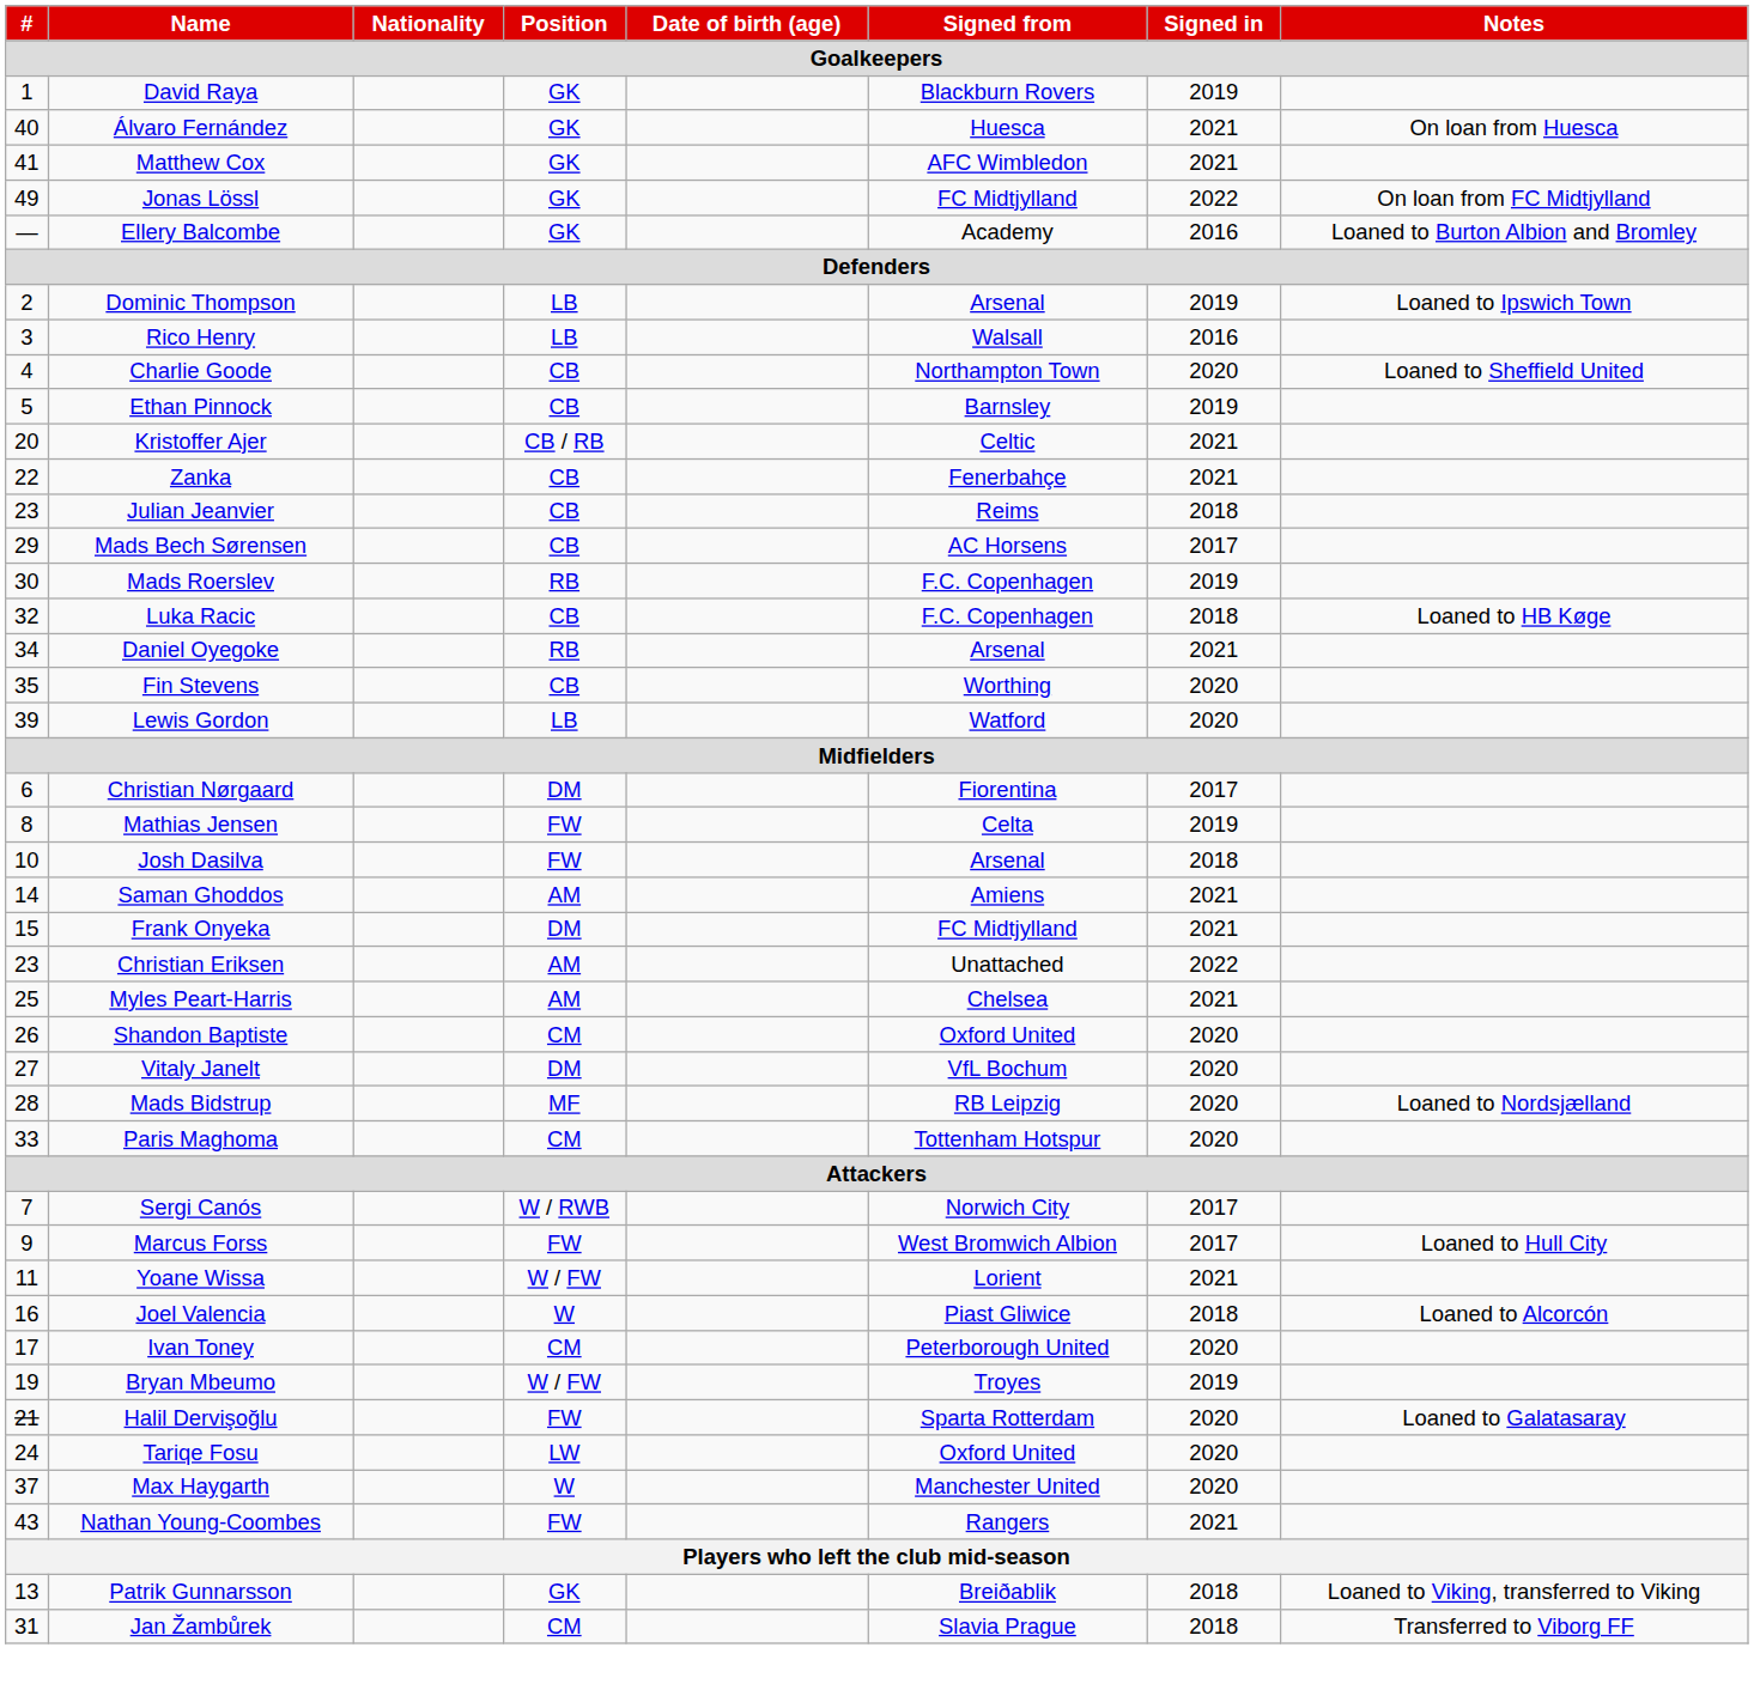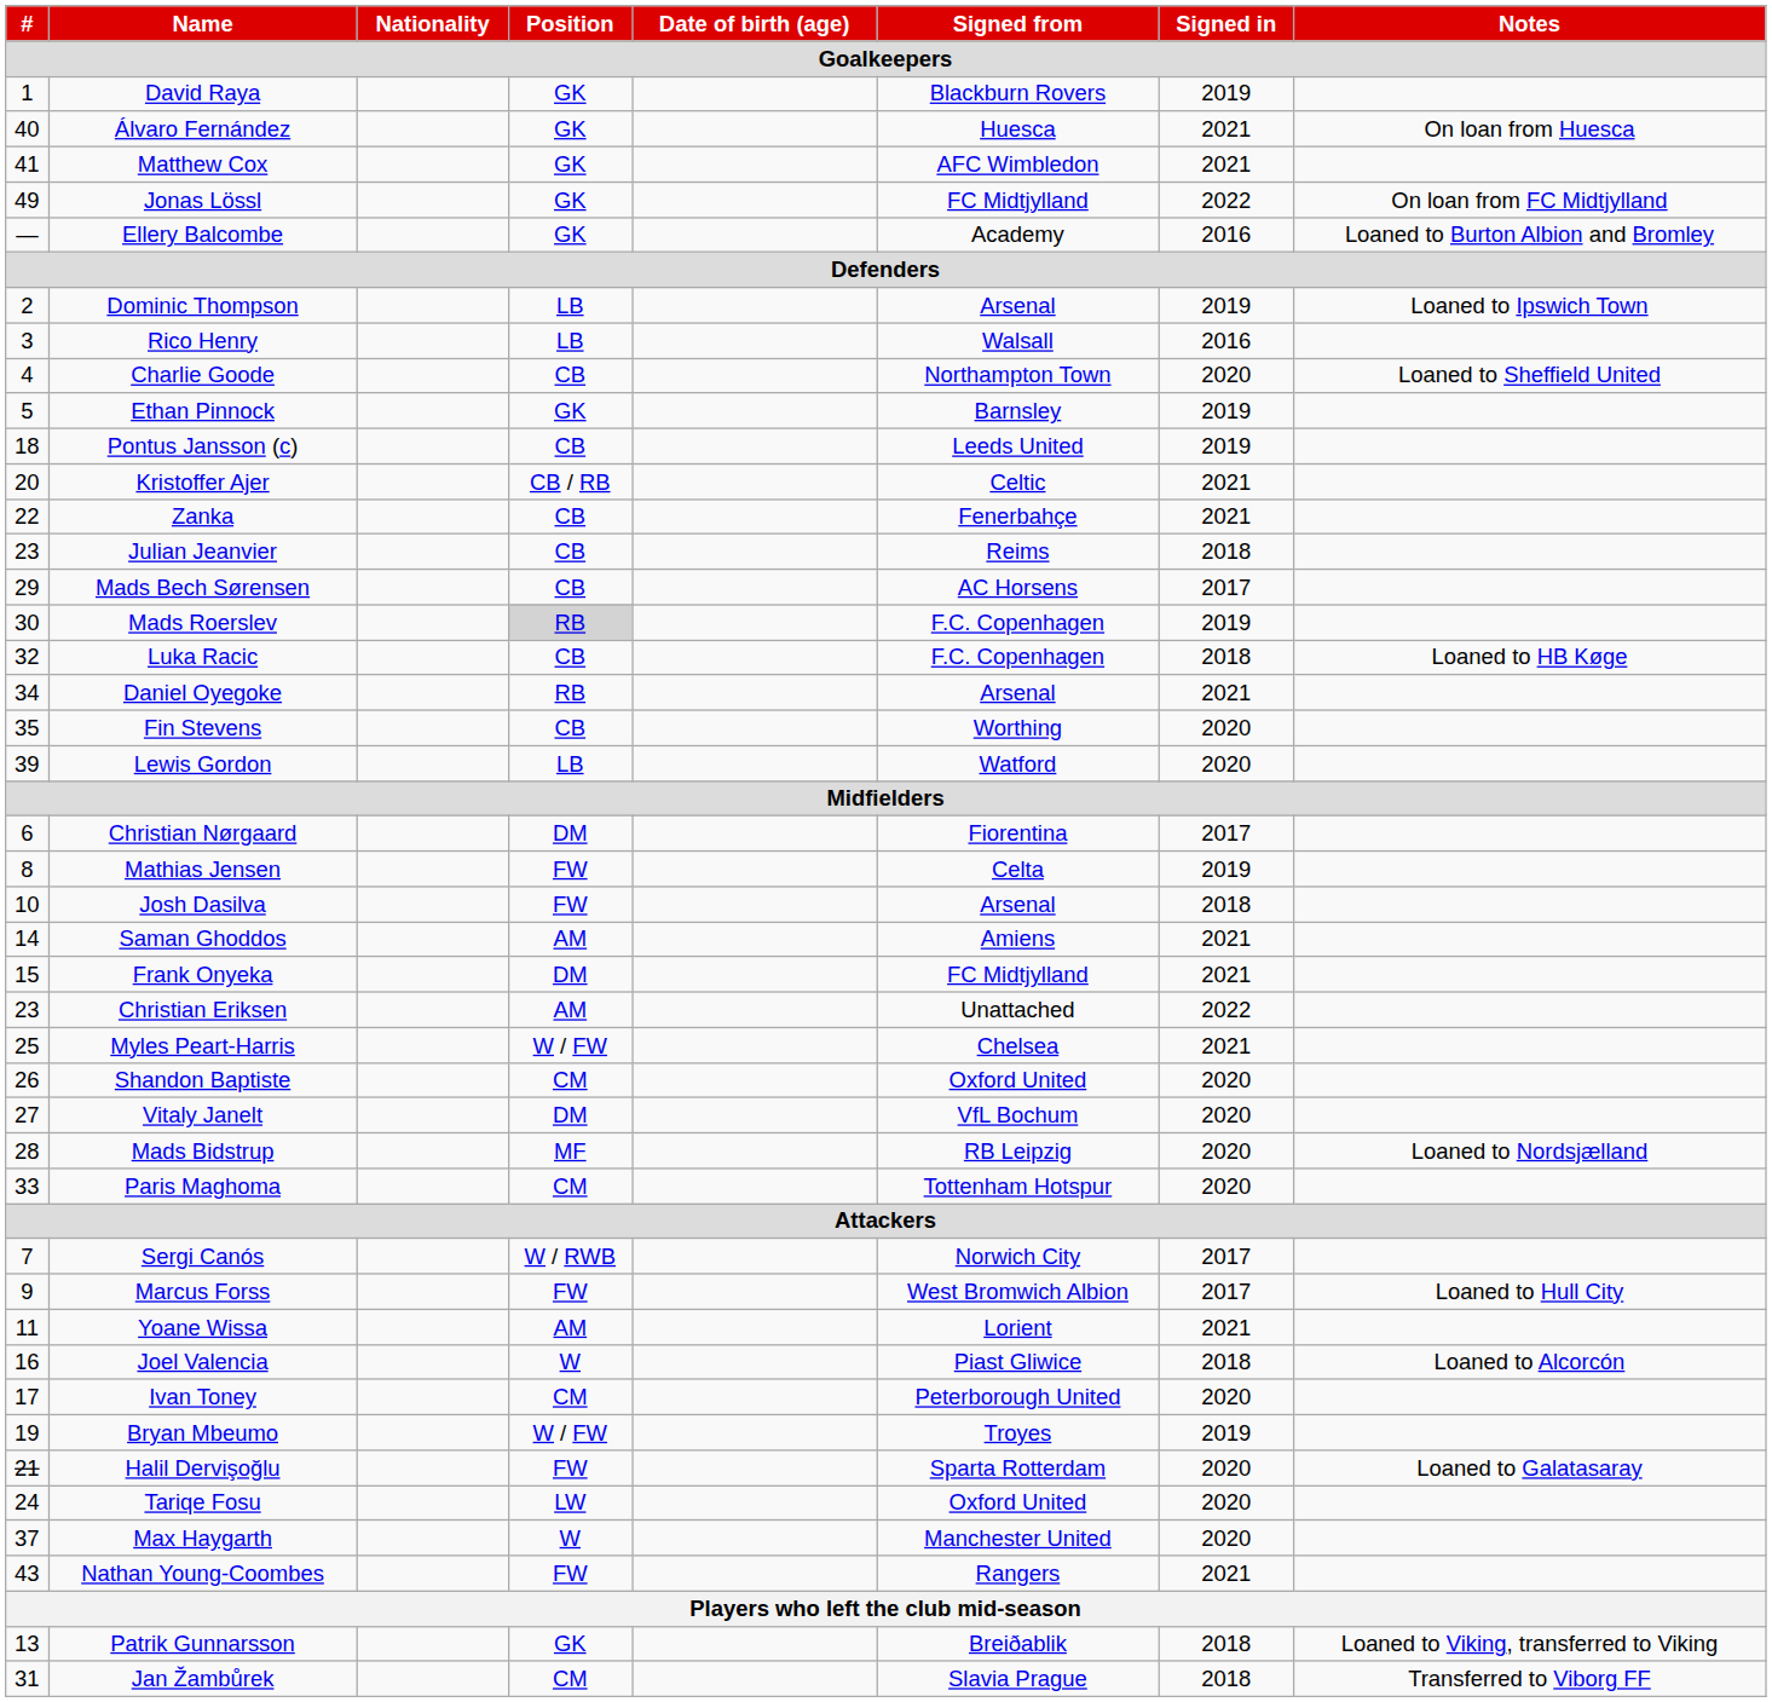 <table class="wikitable" style="text-align:center; font-size:90%; width:90%;">
 <tr>
 <th style="background:#d00; color:white;">#</th>
 <th style="background:#d00; color:white;">Name</th>
 <th style="background:#d00; color:white;">Nationality</th>
 <th style="background:#d00; color:white;">Position</th>
 <th style="background:#d00; color:white;">Date of birth (age)</th>
 <th style="background:#d00; color:white;">Signed from</th>
 <th style="background:#d00; color:white;">Signed in</th>
 <th style="background:#d00; color:white;">Notes</th>
 </tr>
 <tr>
 <th colspan="8" scope="row" style="background:#dcdcdc;">Goalkeepers</th>
 </tr>
 <tr>
 <td>1</td>
 <td><a href='#'>David Raya</a></td>
 <td></td>
 <td><a href='#'>GK</a></td>
 <td></td>
 <td><a href='#'>Blackburn Rovers</a></td>
 <td>2019</td>
 <td></td>
 </tr>
 <tr>
 <td>40</td>
 <td><a href='#'>Álvaro Fernández</a></td>
 <td></td>
 <td><a href='#'>GK</a></td>
 <td></td>
 <td><a href='#'>Huesca</a></td>
 <td>2021</td>
 <td>On loan from <a href='#'>Huesca</a></td>
 </tr>
 <tr>
 <td>41</td>
 <td><a href='#'>Matthew Cox</a></td>
 <td></td>
 <td><a href='#'>GK</a></td>
 <td></td>
 <td><a href='#'>AFC Wimbledon</a></td>
 <td>2021</td>
 <td></td>
 </tr>
 <tr>
 <td>49</td>
 <td><a href='#'>Jonas Lössl</a></td>
 <td></td>
 <td><a href='#'>GK</a></td>
 <td></td>
 <td><a href='#'>FC Midtjylland</a></td>
 <td>2022</td>
 <td>On loan from <a href='#'>FC Midtjylland</a></td>
 </tr>
 <tr>
 <td>—</td>
 <td><a href='#'>Ellery Balcombe</a></td>
 <td></td>
 <td><a href='#'>GK</a></td>
 <td></td>
 <td>Academy</td>
 <td>2016</td>
 <td>Loaned to <a href='#'>Burton Albion</a> and <a href='#'>Bromley</a></td>
 </tr>
 <tr>
 <th colspan="8" scope="row" style="background:#dcdcdc;">Defenders</th>
 </tr>
 <tr>
 <td>2</td>
 <td><a href='#'>Dominic Thompson</a></td>
 <td></td>
 <td><a href='#'>LB</a></td>
 <td></td>
 <td><a href='#'>Arsenal</a></td>
 <td>2019</td>
 <td>Loaned to <a href='#'>Ipswich Town</a></td>
 </tr>
 <tr>
 <td>3</td>
 <td><a href='#'>Rico Henry</a></td>
 <td></td>
 <td><a href='#'>LB</a></td>
 <td></td>
 <td><a href='#'>Walsall</a></td>
 <td>2016</td>
 <td></td>
 </tr>
 <tr>
 <td>4</td>
 <td><a href='#'>Charlie Goode</a></td>
 <td></td>
 <td><a href='#'>CB</a></td>
 <td></td>
 <td><a href='#'>Northampton Town</a></td>
 <td>2020</td>
 <td>Loaned to <a href='#'>Sheffield United</a></td>
 </tr>
 <tr>
 <td>5</td>
 <td><a href='#'>Ethan Pinnock</a></td>
 <td></td>
+<td><a href='#'>GK</a></td>
+<td></td>
+<td><a href='#'>Barnsley</a></td>
+<td>2019</td>
+<td></td>
+</tr>
+<tr>
+<td>18</td>
+<td><a href='#'>Pontus Jansson</a> (<a href='#'>c</a>)</td>
+<td></td>
 <td><a href='#'>CB</a></td>
 <td></td>
-<td><a href='#'>Barnsley</a></td>
+<td><a href='#'>Leeds United</a></td>
 <td>2019</td>
 <td></td>
 </tr>
 <tr>
 <td>20</td>
 <td><a href='#'>Kristoffer Ajer</a></td>
 <td></td>
 <td><a href='#'>CB</a> / <a href='#'>RB</a></td>
 <td></td>
 <td><a href='#'>Celtic</a></td>
 <td>2021</td>
 <td></td>
 </tr>
 <tr>
 <td>22</td>
 <td><a href='#'>Zanka</a></td>
 <td></td>
 <td><a href='#'>CB</a></td>
 <td></td>
 <td><a href='#'>Fenerbahçe</a></td>
 <td>2021</td>
 <td></td>
 </tr>
 <tr>
 <td>23</td>
 <td><a href='#'>Julian Jeanvier</a></td>
 <td></td>
 <td><a href='#'>CB</a></td>
 <td></td>
 <td><a href='#'>Reims</a></td>
 <td>2018</td>
 <td></td>
 </tr>
 <tr>
 <td>29</td>
 <td><a href='#'>Mads Bech Sørensen</a></td>
 <td></td>
 <td><a href='#'>CB</a></td>
 <td></td>
 <td><a href='#'>AC Horsens</a></td>
 <td>2017</td>
 <td></td>
 </tr>
 <tr>
 <td>30</td>
 <td><a href='#'>Mads Roerslev</a></td>
 <td></td>
-<td><a href='#'>RB</a></td>
+<td style="background: lightgrey;"><a href='#'>RB</a></td>
 <td></td>
 <td><a href='#'>F.C. Copenhagen</a></td>
 <td>2019</td>
 <td></td>
 </tr>
 <tr>
 <td>32</td>
 <td><a href='#'>Luka Racic</a></td>
 <td></td>
 <td><a href='#'>CB</a></td>
 <td></td>
 <td><a href='#'>F.C. Copenhagen</a></td>
 <td>2018</td>
 <td>Loaned to <a href='#'>HB Køge</a></td>
 </tr>
 <tr>
 <td>34</td>
 <td><a href='#'>Daniel Oyegoke</a></td>
 <td></td>
 <td><a href='#'>RB</a></td>
 <td></td>
 <td><a href='#'>Arsenal</a></td>
 <td>2021</td>
 <td></td>
 </tr>
 <tr>
 <td>35</td>
 <td><a href='#'>Fin Stevens</a></td>
 <td></td>
 <td><a href='#'>CB</a></td>
 <td></td>
 <td><a href='#'>Worthing</a></td>
 <td>2020</td>
 <td></td>
 </tr>
 <tr>
 <td>39</td>
 <td><a href='#'>Lewis Gordon</a></td>
 <td></td>
 <td><a href='#'>LB</a></td>
 <td></td>
 <td><a href='#'>Watford</a></td>
 <td>2020</td>
 <td></td>
 </tr>
 <tr>
 <th colspan="8" scope="row" style="background:#dcdcdc;">Midfielders</th>
 </tr>
 <tr>
 <td>6</td>
 <td><a href='#'>Christian Nørgaard</a></td>
 <td></td>
 <td><a href='#'>DM</a></td>
 <td></td>
 <td><a href='#'>Fiorentina</a></td>
 <td>2017</td>
 <td></td>
 </tr>
 <tr>
 <td>8</td>
 <td><a href='#'>Mathias Jensen</a></td>
 <td></td>
 <td><a href='#'>FW</a></td>
 <td></td>
 <td><a href='#'>Celta</a></td>
 <td>2019</td>
 <td></td>
 </tr>
 <tr>
 <td>10</td>
 <td><a href='#'>Josh Dasilva</a></td>
 <td></td>
 <td><a href='#'>FW</a></td>
 <td></td>
 <td><a href='#'>Arsenal</a></td>
 <td>2018</td>
 <td></td>
 </tr>
 <tr>
 <td>14</td>
 <td><a href='#'>Saman Ghoddos</a></td>
 <td></td>
 <td><a href='#'>AM</a></td>
 <td></td>
 <td><a href='#'>Amiens</a></td>
 <td>2021</td>
 <td></td>
 </tr>
 <tr>
 <td>15</td>
 <td><a href='#'>Frank Onyeka</a></td>
 <td></td>
 <td><a href='#'>DM</a></td>
 <td></td>
 <td><a href='#'>FC Midtjylland</a></td>
 <td>2021</td>
 <td></td>
 </tr>
 <tr>
 <td>23</td>
 <td><a href='#'>Christian Eriksen</a></td>
 <td></td>
 <td><a href='#'>AM</a></td>
 <td></td>
 <td>Unattached</td>
 <td>2022</td>
 <td></td>
 </tr>
 <tr>
 <td>25</td>
 <td><a href='#'>Myles Peart-Harris</a></td>
 <td></td>
-<td><a href='#'>AM</a></td>
+<td><a href='#'>W</a> / <a href='#'>FW</a></td>
 <td></td>
 <td><a href='#'>Chelsea</a></td>
 <td>2021</td>
 <td></td>
 </tr>
 <tr>
 <td>26</td>
 <td><a href='#'>Shandon Baptiste</a></td>
 <td></td>
 <td><a href='#'>CM</a></td>
 <td></td>
 <td><a href='#'>Oxford United</a></td>
 <td>2020</td>
 <td></td>
 </tr>
 <tr>
 <td>27</td>
 <td><a href='#'>Vitaly Janelt</a></td>
 <td></td>
 <td><a href='#'>DM</a></td>
 <td></td>
 <td><a href='#'>VfL Bochum</a></td>
 <td>2020</td>
 <td></td>
 </tr>
 <tr>
 <td>28</td>
 <td><a href='#'>Mads Bidstrup</a></td>
 <td></td>
 <td><a href='#'>MF</a></td>
 <td></td>
 <td><a href='#'>RB Leipzig</a></td>
 <td>2020</td>
 <td>Loaned to <a href='#'>Nordsjælland</a></td>
 </tr>
 <tr>
 <td>33</td>
 <td><a href='#'>Paris Maghoma</a></td>
 <td></td>
 <td><a href='#'>CM</a></td>
 <td></td>
 <td><a href='#'>Tottenham Hotspur</a></td>
 <td>2020</td>
 <td></td>
 </tr>
 <tr>
 <th colspan="8" scope="row" style="background:#dcdcdc;">Attackers</th>
 </tr>
 <tr>
 <td>7</td>
 <td><a href='#'>Sergi Canós</a></td>
 <td></td>
 <td><a href='#'>W</a> / <a href='#'>RWB</a></td>
 <td></td>
 <td><a href='#'>Norwich City</a></td>
 <td>2017</td>
 <td></td>
 </tr>
 <tr>
 <td>9</td>
 <td><a href='#'>Marcus Forss</a></td>
 <td></td>
 <td><a href='#'>FW</a></td>
 <td></td>
 <td><a href='#'>West Bromwich Albion</a></td>
 <td>2017</td>
 <td>Loaned to <a href='#'>Hull City</a></td>
 </tr>
 <tr>
 <td>11</td>
 <td><a href='#'>Yoane Wissa</a></td>
 <td></td>
-<td><a href='#'>W</a> / <a href='#'>FW</a></td>
+<td><a href='#'>AM</a></td>
 <td></td>
 <td><a href='#'>Lorient</a></td>
 <td>2021</td>
 <td></td>
 </tr>
 <tr>
 <td>16</td>
 <td><a href='#'>Joel Valencia</a></td>
 <td></td>
 <td><a href='#'>W</a></td>
 <td></td>
 <td><a href='#'>Piast Gliwice</a></td>
 <td>2018</td>
 <td>Loaned to <a href='#'>Alcorcón</a></td>
 </tr>
 <tr>
 <td>17</td>
 <td><a href='#'>Ivan Toney</a></td>
 <td></td>
 <td><a href='#'>CM</a></td>
 <td></td>
 <td><a href='#'>Peterborough United</a></td>
 <td>2020</td>
 <td></td>
 </tr>
 <tr>
 <td>19</td>
 <td><a href='#'>Bryan Mbeumo</a></td>
 <td></td>
 <td><a href='#'>W</a> / <a href='#'>FW</a></td>
 <td></td>
 <td><a href='#'>Troyes</a></td>
 <td>2019</td>
 <td></td>
 </tr>
 <tr>
 <td><s>21</s></td>
 <td><a href='#'>Halil Dervişoğlu</a></td>
 <td></td>
 <td><a href='#'>FW</a></td>
 <td></td>
 <td><a href='#'>Sparta Rotterdam</a></td>
 <td>2020</td>
 <td>Loaned to <a href='#'>Galatasaray</a></td>
 </tr>
 <tr>
 <td>24</td>
 <td><a href='#'>Tariqe Fosu</a></td>
 <td></td>
 <td><a href='#'>LW</a></td>
 <td></td>
 <td><a href='#'>Oxford United</a></td>
 <td>2020</td>
 <td></td>
 </tr>
 <tr>
 <td>37</td>
 <td><a href='#'>Max Haygarth</a></td>
 <td></td>
 <td><a href='#'>W</a></td>
 <td></td>
 <td><a href='#'>Manchester United</a></td>
 <td>2020</td>
 <td></td>
 </tr>
 <tr>
 <td>43</td>
 <td><a href='#'>Nathan Young-Coombes</a></td>
 <td></td>
 <td><a href='#'>FW</a></td>
 <td></td>
 <td><a href='#'>Rangers</a></td>
 <td>2021</td>
 <td></td>
 </tr>
 <tr>
 <th colspan="8">Players who left the club mid-season</th>
 </tr>
 <tr>
 <td>13</td>
 <td><a href='#'>Patrik Gunnarsson</a></td>
 <td></td>
 <td><a href='#'>GK</a></td>
 <td></td>
 <td><a href='#'>Breiðablik</a></td>
 <td>2018</td>
 <td>Loaned to <a href='#'>Viking</a>, transferred to Viking</td>
 </tr>
 <tr>
 <td>31</td>
 <td><a href='#'>Jan Žambůrek</a></td>
 <td></td>
 <td><a href='#'>CM</a></td>
 <td></td>
 <td><a href='#'>Slavia Prague</a></td>
 <td>2018</td>
 <td>Transferred to <a href='#'>Viborg FF</a></td>
 </tr>
 </table>
